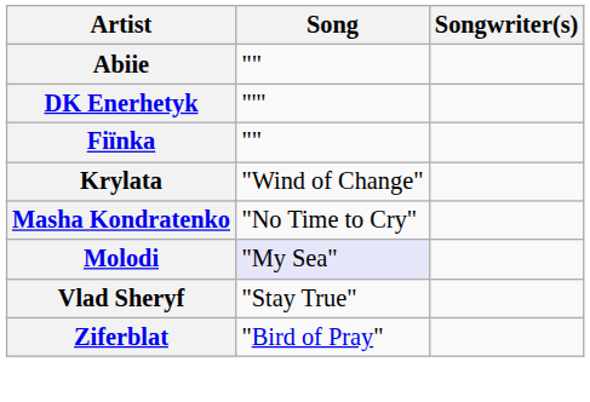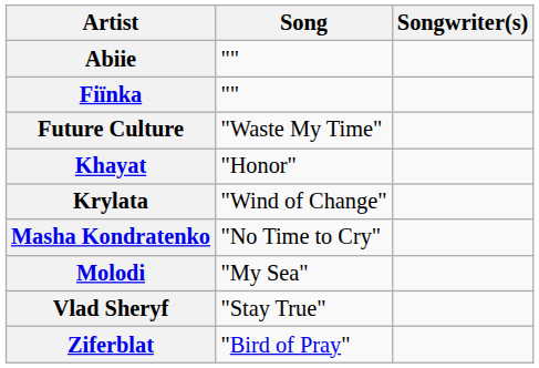 <table class="sortable wikitable plainrowheaders" style="margin: 1em auto 1em auto;">
 <tr>
 <th>Artist</th>
 <th>Song</th>
 <th class="unsortable">Songwriter(s)</th>
 </tr>
 <tr>
 <th scope="row">Abiie</th>
 <td>"" </td>
 <td></td>
 </tr>
 <tr>
-<th scope="row"><a href='#'>DK Enerhetyk</a></th>
-<td>"'" </td>
+<th scope="row"><a href='#'>Fiїnka</a></th>
+<td>"" </td>
 <td></td>
 </tr>
 <tr>
-<th scope="row"><a href='#'>Fiїnka</a></th>
-<td>"" </td>
+<th scope="row">Future Culture</th>
+<td>"Waste My Time"</td>
+<td></td>
+</tr>
+<tr>
+<th scope="row"><a href='#'>Khayat</a></th>
+<td>"Honor"</td>
 <td></td>
 </tr>
 <tr>
 <th scope="row">Krylata</th>
 <td>"Wind of Change"</td>
 <td></td>
 </tr>
 <tr>
 <th scope="row"><a href='#'>Masha Kondratenko</a></th>
 <td>"No Time to Cry"</td>
 <td></td>
 </tr>
 <tr>
 <th scope="row"><a href='#'>Molodi</a></th>
-<td style="background: lavender;">"My Sea"</td>
+<td>"My Sea"</td>
 <td></td>
 </tr>
 <tr>
 <th scope="row">Vlad Sheryf</th>
 <td>"Stay True"</td>
 <td></td>
 </tr>
 <tr>
 <th scope="row"><a href='#'>Ziferblat</a></th>
 <td>"<a href='#'>Bird of Pray</a>"</td>
 <td></td>
 </tr>
 </table>
